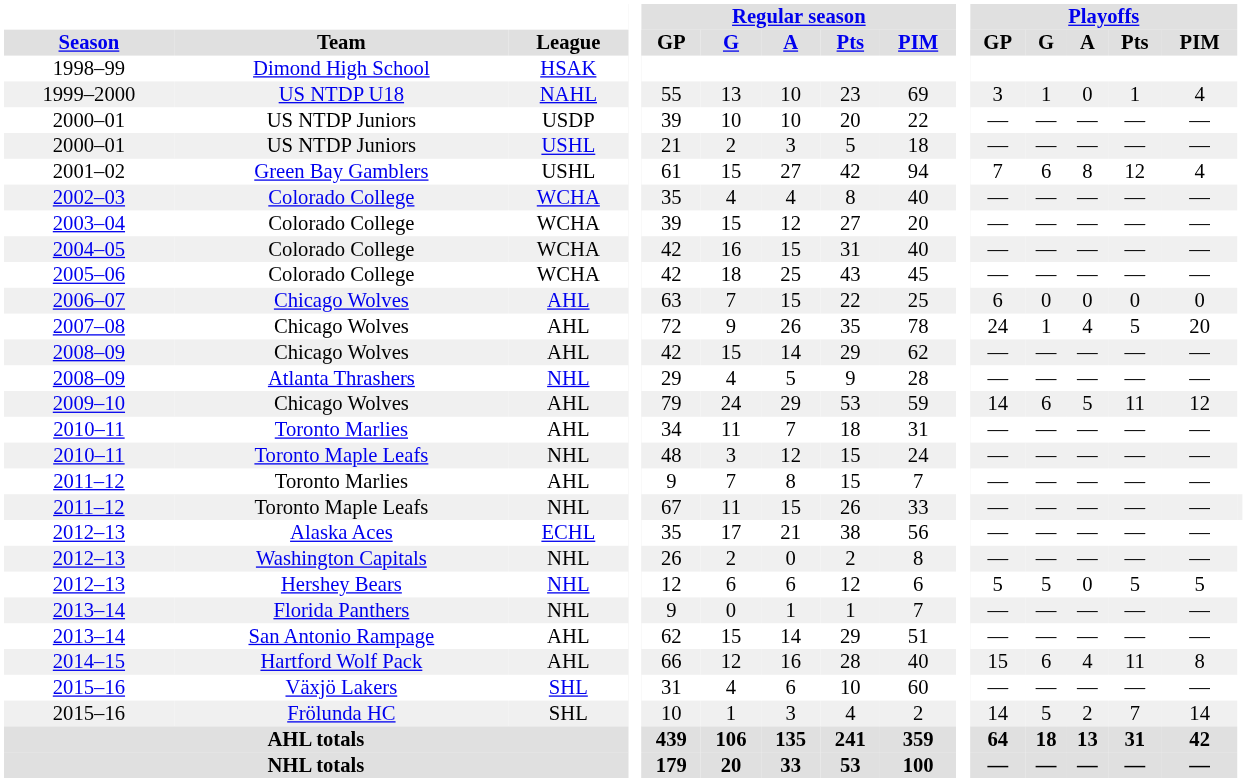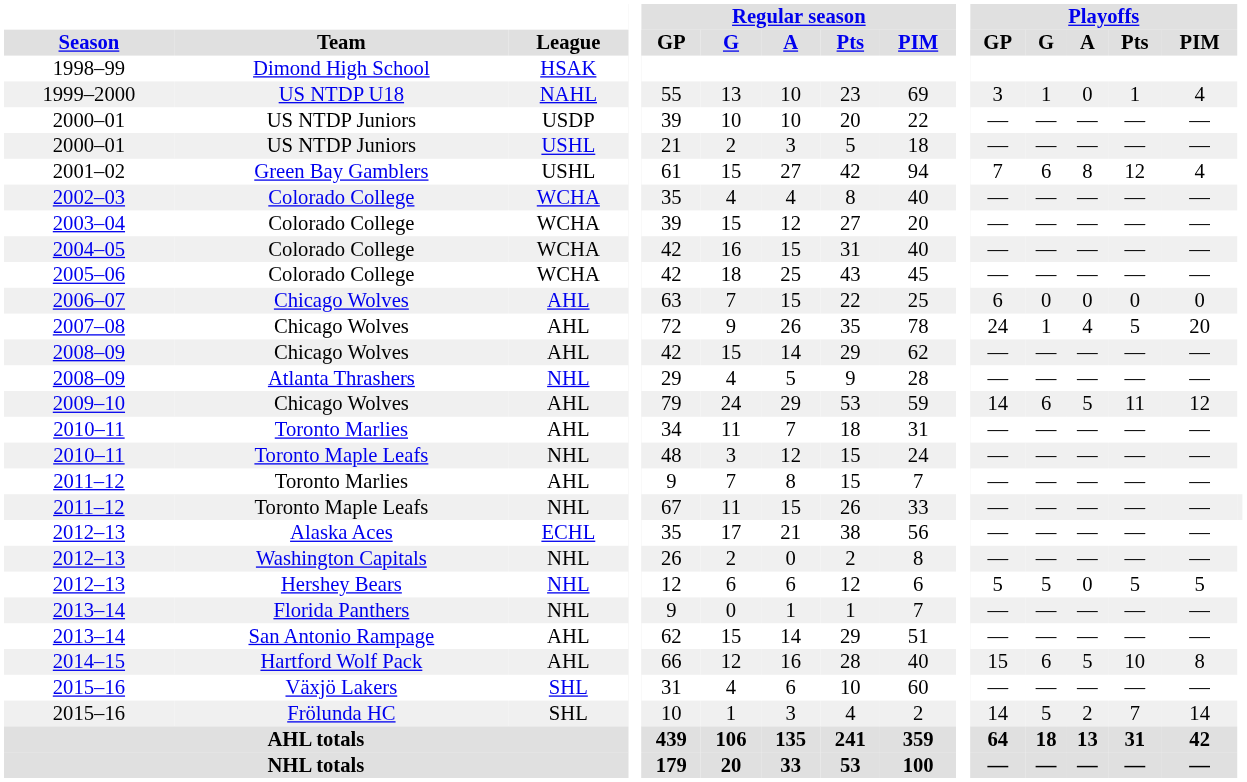 <table border="0" cellpadding="1" cellspacing="0" style="text-align:center; width:60em">
 <tr bgcolor="#e0e0e0">
 <th colspan="3" bgcolor="#ffffff"> </th>
 <th rowspan="99" bgcolor="#ffffff"> </th>
 <th colspan="5"><a href='#'>Regular season</a></th>
 <th rowspan="99" bgcolor="#ffffff"> </th>
 <th colspan="5"><a href='#'>Playoffs</a></th>
 </tr>
 <tr style="background:#e0e0e0;">
 <th><a href='#'>Season</a></th>
 <th>Team</th>
 <th>League</th>
 <th>GP</th>
 <th><a href='#'>G</a></th>
 <th><a href='#'>A</a></th>
 <th><a href='#'>Pts</a></th>
 <th><a href='#'>PIM</a></th>
 <th>GP</th>
 <th>G</th>
 <th>A</th>
 <th>Pts</th>
 <th>PIM</th>
 </tr>
 <tr>
 <td>1998–99</td>
 <td><a href='#'>Dimond High School</a></td>
 <td><a href='#'>HSAK</a></td>
 <td></td>
 <td></td>
 <td></td>
 <td></td>
 <td></td>
 <td></td>
 <td></td>
 <td></td>
 <td></td>
 <td></td>
 </tr>
 <tr style="background:#f0f0f0;">
 <td>1999–2000</td>
 <td><a href='#'>US NTDP U18</a></td>
 <td><a href='#'>NAHL</a></td>
 <td>55</td>
 <td>13</td>
 <td>10</td>
 <td>23</td>
 <td>69</td>
 <td>3</td>
 <td>1</td>
 <td>0</td>
 <td>1</td>
 <td>4</td>
 </tr>
 <tr>
 <td>2000–01</td>
 <td>US NTDP Juniors</td>
 <td>USDP</td>
 <td>39</td>
 <td>10</td>
 <td>10</td>
 <td>20</td>
 <td>22</td>
 <td>—</td>
 <td>—</td>
 <td>—</td>
 <td>—</td>
 <td>—</td>
 </tr>
 <tr style="background:#f0f0f0;">
 <td>2000–01</td>
 <td>US NTDP Juniors</td>
 <td><a href='#'>USHL</a></td>
 <td>21</td>
 <td>2</td>
 <td>3</td>
 <td>5</td>
 <td>18</td>
 <td>—</td>
 <td>—</td>
 <td>—</td>
 <td>—</td>
 <td>—</td>
 </tr>
 <tr>
 <td>2001–02</td>
 <td><a href='#'>Green Bay Gamblers</a></td>
 <td>USHL</td>
 <td>61</td>
 <td>15</td>
 <td>27</td>
 <td>42</td>
 <td>94</td>
 <td>7</td>
 <td>6</td>
 <td>8</td>
 <td>12</td>
 <td>4</td>
 </tr>
 <tr style="background:#f0f0f0;">
 <td><a href='#'>2002–03</a></td>
 <td><a href='#'>Colorado College</a></td>
 <td><a href='#'>WCHA</a></td>
 <td>35</td>
 <td>4</td>
 <td>4</td>
 <td>8</td>
 <td>40</td>
 <td>—</td>
 <td>—</td>
 <td>—</td>
 <td>—</td>
 <td>—</td>
 </tr>
 <tr>
 <td><a href='#'>2003–04</a></td>
 <td>Colorado College</td>
 <td>WCHA</td>
 <td>39</td>
 <td>15</td>
 <td>12</td>
 <td>27</td>
 <td>20</td>
 <td>—</td>
 <td>—</td>
 <td>—</td>
 <td>—</td>
 <td>—</td>
 </tr>
 <tr style="background:#f0f0f0;">
 <td><a href='#'>2004–05</a></td>
 <td>Colorado College</td>
 <td>WCHA</td>
 <td>42</td>
 <td>16</td>
 <td>15</td>
 <td>31</td>
 <td>40</td>
 <td>—</td>
 <td>—</td>
 <td>—</td>
 <td>—</td>
 <td>—</td>
 </tr>
 <tr>
 <td><a href='#'>2005–06</a></td>
 <td>Colorado College</td>
 <td>WCHA</td>
 <td>42</td>
 <td>18</td>
 <td>25</td>
 <td>43</td>
 <td>45</td>
 <td>—</td>
 <td>—</td>
 <td>—</td>
 <td>—</td>
 <td>—</td>
 </tr>
 <tr style="background:#f0f0f0;">
 <td><a href='#'>2006–07</a></td>
 <td><a href='#'>Chicago Wolves</a></td>
 <td><a href='#'>AHL</a></td>
 <td>63</td>
 <td>7</td>
 <td>15</td>
 <td>22</td>
 <td>25</td>
 <td>6</td>
 <td>0</td>
 <td>0</td>
 <td>0</td>
 <td>0</td>
 </tr>
 <tr>
 <td><a href='#'>2007–08</a></td>
 <td>Chicago Wolves</td>
 <td>AHL</td>
 <td>72</td>
 <td>9</td>
 <td>26</td>
 <td>35</td>
 <td>78</td>
 <td>24</td>
 <td>1</td>
 <td>4</td>
 <td>5</td>
 <td>20</td>
 </tr>
 <tr style="background:#f0f0f0;">
 <td><a href='#'>2008–09</a></td>
 <td>Chicago Wolves</td>
 <td>AHL</td>
 <td>42</td>
 <td>15</td>
 <td>14</td>
 <td>29</td>
 <td>62</td>
 <td>—</td>
 <td>—</td>
 <td>—</td>
 <td>—</td>
 <td>—</td>
 </tr>
 <tr>
 <td><a href='#'>2008–09</a></td>
 <td><a href='#'>Atlanta Thrashers</a></td>
 <td><a href='#'>NHL</a></td>
 <td>29</td>
 <td>4</td>
 <td>5</td>
 <td>9</td>
 <td>28</td>
 <td>—</td>
 <td>—</td>
 <td>—</td>
 <td>—</td>
 <td>—</td>
 </tr>
 <tr style="background:#f0f0f0;">
 <td><a href='#'>2009–10</a></td>
 <td>Chicago Wolves</td>
 <td>AHL</td>
 <td>79</td>
 <td>24</td>
 <td>29</td>
 <td>53</td>
 <td>59</td>
 <td>14</td>
 <td>6</td>
 <td>5</td>
 <td>11</td>
 <td>12</td>
 </tr>
 <tr>
 <td><a href='#'>2010–11</a></td>
 <td><a href='#'>Toronto Marlies</a></td>
 <td>AHL</td>
 <td>34</td>
 <td>11</td>
 <td>7</td>
 <td>18</td>
 <td>31</td>
 <td>—</td>
 <td>—</td>
 <td>—</td>
 <td>—</td>
 <td>—</td>
 </tr>
 <tr style="background:#f0f0f0;">
 <td><a href='#'>2010–11</a></td>
 <td><a href='#'>Toronto Maple Leafs</a></td>
 <td>NHL</td>
 <td>48</td>
 <td>3</td>
 <td>12</td>
 <td>15</td>
 <td>24</td>
 <td>—</td>
 <td>—</td>
 <td>—</td>
 <td>—</td>
 <td>—</td>
 </tr>
 <tr>
 <td><a href='#'>2011–12</a></td>
 <td>Toronto Marlies</td>
 <td>AHL</td>
 <td>9</td>
 <td>7</td>
 <td>8</td>
 <td>15</td>
 <td>7</td>
 <td>—</td>
 <td>—</td>
 <td>—</td>
 <td>—</td>
 <td>—</td>
 </tr>
 <tr style="background:#f0f0f0;">
 <td><a href='#'>2011–12</a></td>
 <td>Toronto Maple Leafs</td>
 <td>NHL</td>
 <td>67</td>
 <td>11</td>
 <td>15</td>
 <td>26</td>
 <td>33</td>
 <td>—</td>
 <td>—</td>
 <td>—</td>
 <td>—</td>
 <td>—</td>
 <td></td>
 </tr>
 <tr>
 <td><a href='#'>2012–13</a></td>
 <td><a href='#'>Alaska Aces</a></td>
 <td><a href='#'>ECHL</a></td>
 <td>35</td>
 <td>17</td>
 <td>21</td>
 <td>38</td>
 <td>56</td>
 <td>—</td>
 <td>—</td>
 <td>—</td>
 <td>—</td>
 <td>—</td>
 </tr>
 <tr style="background:#f0f0f0;">
 <td><a href='#'>2012–13</a></td>
 <td><a href='#'>Washington Capitals</a></td>
 <td>NHL</td>
 <td>26</td>
 <td>2</td>
 <td>0</td>
 <td>2</td>
 <td>8</td>
 <td>—</td>
 <td>—</td>
 <td>—</td>
 <td>—</td>
 <td>—</td>
 </tr>
 <tr>
 <td><a href='#'>2012–13</a></td>
 <td><a href='#'>Hershey Bears</a></td>
 <td><a href='#'>NHL</a></td>
 <td>12</td>
 <td>6</td>
 <td>6</td>
 <td>12</td>
 <td>6</td>
 <td>5</td>
 <td>5</td>
 <td>0</td>
 <td>5</td>
 <td>5</td>
 </tr>
 <tr style="background:#f0f0f0;">
 <td><a href='#'>2013–14</a></td>
 <td><a href='#'>Florida Panthers</a></td>
 <td>NHL</td>
 <td>9</td>
 <td>0</td>
 <td>1</td>
 <td>1</td>
 <td>7</td>
 <td>—</td>
 <td>—</td>
 <td>—</td>
 <td>—</td>
 <td>—</td>
 </tr>
 <tr>
 <td><a href='#'>2013–14</a></td>
 <td><a href='#'>San Antonio Rampage</a></td>
 <td>AHL</td>
 <td>62</td>
 <td>15</td>
 <td>14</td>
 <td>29</td>
 <td>51</td>
 <td>—</td>
 <td>—</td>
 <td>—</td>
 <td>—</td>
 <td>—</td>
 </tr>
 <tr style="background:#f0f0f0;">
 <td><a href='#'>2014–15</a></td>
 <td><a href='#'>Hartford Wolf Pack</a></td>
 <td>AHL</td>
 <td>66</td>
 <td>12</td>
 <td>16</td>
 <td>28</td>
 <td>40</td>
 <td>15</td>
 <td>6</td>
-<td>4</td>
-<td>11</td>
+<td>5</td>
+<td>10</td>
 <td>8</td>
 </tr>
 <tr>
 <td><a href='#'>2015–16</a></td>
 <td><a href='#'>Växjö Lakers</a></td>
 <td><a href='#'>SHL</a></td>
 <td>31</td>
 <td>4</td>
 <td>6</td>
 <td>10</td>
 <td>60</td>
 <td>—</td>
 <td>—</td>
 <td>—</td>
 <td>—</td>
 <td>—</td>
 </tr>
 <tr style="background:#f0f0f0;">
 <td>2015–16</td>
 <td><a href='#'>Frölunda HC</a></td>
 <td>SHL</td>
 <td>10</td>
 <td>1</td>
 <td>3</td>
 <td>4</td>
 <td>2</td>
 <td>14</td>
 <td>5</td>
 <td>2</td>
 <td>7</td>
 <td>14</td>
 </tr>
 <tr bgcolor="#e0e0e0">
 <th colspan="3">AHL totals</th>
 <th>439</th>
 <th>106</th>
 <th>135</th>
 <th>241</th>
 <th>359</th>
 <th>64</th>
 <th>18</th>
 <th>13</th>
 <th>31</th>
 <th>42</th>
 </tr>
 <tr bgcolor="#e0e0e0">
 <th colspan="3">NHL totals</th>
 <th>179</th>
 <th>20</th>
 <th>33</th>
 <th>53</th>
 <th>100</th>
 <th>—</th>
 <th>—</th>
 <th>—</th>
 <th>—</th>
 <th>—</th>
 </tr>
 </table>
